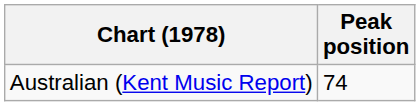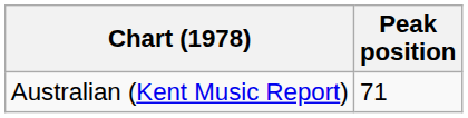 <table class="wikitable sortable plainrowheaders">
 <tr>
 <th scope="col">Chart (1978)</th>
 <th scope="col">Peak<br>position</th>
 </tr>
 <tr>
 <td>Australian (<a href='#'>Kent Music Report</a>)</td>
-<td>74</td>
+<td>71</td>
 </tr>
 </table>
